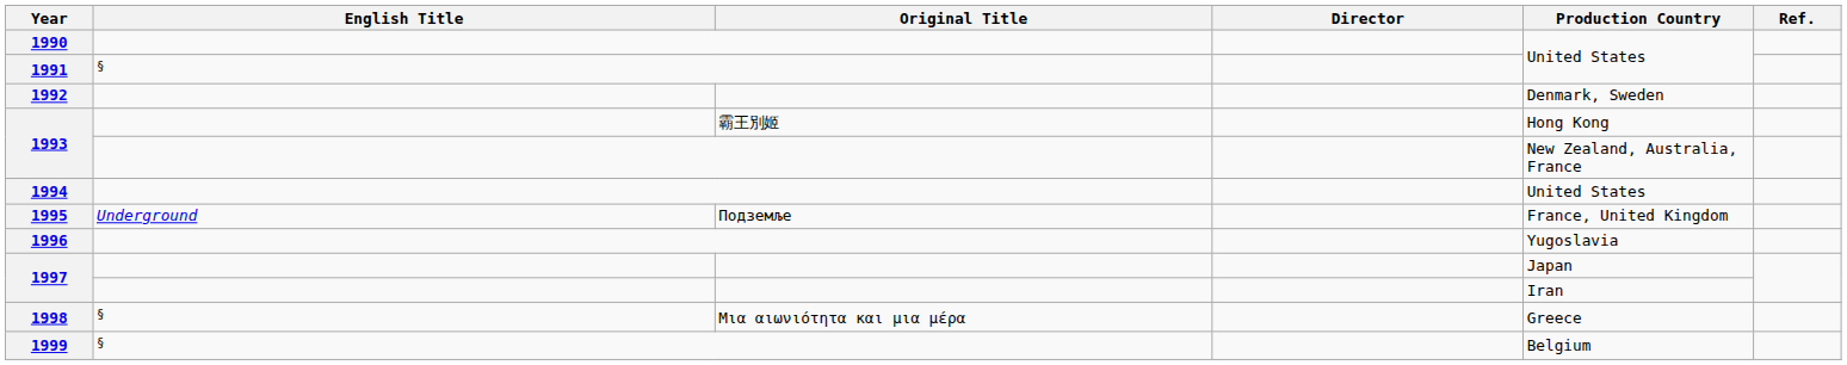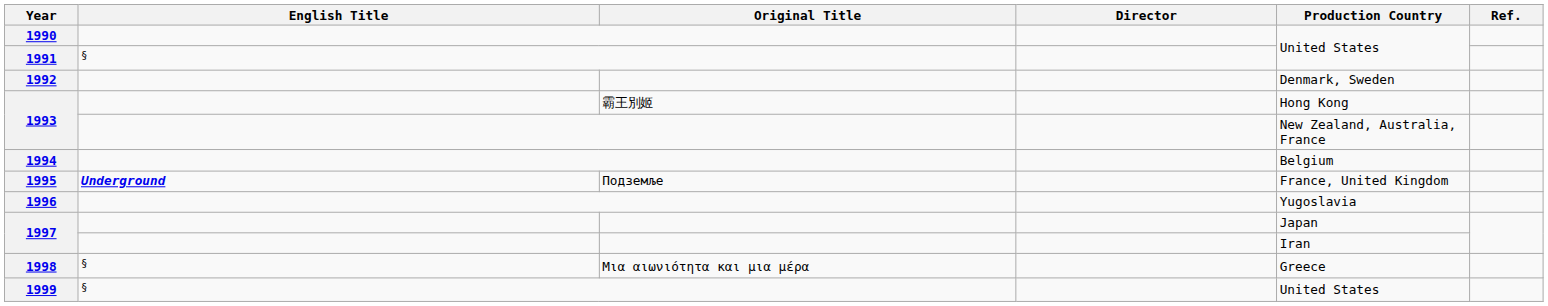 <table class="wikitable unsortable">
 <tr>
 <th scope="col" style="width:1%;">Year</th>
 <th scope="col" style="width:10%;">English Title</th>
 <th scope="col" style="width:8%;">Original Title</th>
 <th scope="col" style="width:5%;">Director</th>
 <th scope="col" style="width:3%;">Production Country</th>
 <th scope="col" style="width:1%;" class="unsortable">Ref.</th>
 </tr>
 <tr>
 <th style="text-align:center;"><a href='#'>1990</a></th>
 <td colspan="2"></td>
 <td></td>
 <td rowspan="2">United States</td>
 <td style="text-align:center;"></td>
 </tr>
 <tr>
 <th style="text-align:center;"><a href='#'>1991</a></th>
 <td colspan="2"> <sup>§</sup></td>
 <td></td>
 <td style="text-align:center;"></td>
 </tr>
 <tr>
 <th style="text-align:center;"><a href='#'>1992</a></th>
 <td></td>
 <td></td>
 <td></td>
 <td>Denmark, Sweden</td>
 <td style="text-align:center;"></td>
 </tr>
 <tr>
 <th rowspan="2" style="text-align:center;"><a href='#'>1993</a></th>
 <td></td>
 <td>霸王別姬</td>
 <td></td>
 <td>Hong Kong</td>
 <td style="text-align:center;"></td>
 </tr>
 <tr>
 <td colspan="2"></td>
 <td></td>
 <td>New Zealand, Australia, France</td>
 <td style="text-align:center;"></td>
 </tr>
 <tr>
 <th style="text-align:center;"><a href='#'>1994</a></th>
 <td colspan="2"></td>
 <td></td>
-<td>United States</td>
+<td>Belgium</td>
 <td style="text-align:center;"></td>
 </tr>
 <tr>
 <th style="text-align:center;"><a href='#'>1995</a></th>
-<td><em><a href='#'>Underground</a></em></td>
+<td><strong><em><a href='#'>Underground</a></em></strong></td>
 <td>Подземље</td>
 <td></td>
 <td>France, United Kingdom</td>
 <td style="text-align:center;"></td>
 </tr>
 <tr>
 <th style="text-align:center;"><a href='#'>1996</a></th>
 <td colspan="2"></td>
 <td></td>
 <td>Yugoslavia</td>
 <td style="text-align:center;"></td>
 </tr>
 <tr>
 <th rowspan="2" style="text-align:center;"><a href='#'>1997</a></th>
 <td></td>
 <td></td>
 <td></td>
 <td>Japan</td>
 <td style="text-align:center;" , rowspan=2></td>
 </tr>
 <tr>
 <td></td>
 <td></td>
 <td></td>
 <td>Iran</td>
 </tr>
 <tr>
 <th style="text-align:center;"><a href='#'>1998</a></th>
 <td> <sup>§</sup></td>
 <td>Μια αιωνιότητα και μια μέρα</td>
 <td></td>
 <td>Greece</td>
 <td style="text-align:center;"></td>
 </tr>
 <tr>
 <th style="text-align:center;"><a href='#'>1999</a></th>
 <td colspan="2"> <sup>§</sup></td>
 <td></td>
-<td>Belgium</td>
+<td>United States</td>
 <td style="text-align:center;"></td>
 </tr>
 </table>
